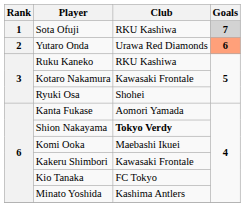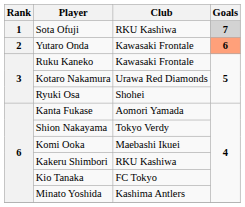 <table class="wikitable" style="text-align:center">
 <tr>
 <th>Rank</th>
 <th>Player</th>
 <th>Club</th>
 <th>Goals</th>
 </tr>
 <tr>
 <th rowspan="1">1</th>
 <td align="left"> Sota Ofuji</td>
 <td align="left">RKU Kashiwa</td>
 <td rowspan="1" style="background: lightgrey;"><strong>7</strong></td>
 </tr>
 <tr>
 <th rowspan="1">2</th>
 <td align="left"> Yutaro Onda</td>
-<td align="left">Urawa Red Diamonds</td>
+<td align="left">Kawasaki Frontale</td>
 <td rowspan="1" style="background: lightsalmon;"><strong>6</strong></td>
 </tr>
 <tr>
 <th rowspan="3">3</th>
 <td align="left"> Ruku Kaneko</td>
-<td align="left">RKU Kashiwa</td>
+<td align="left">Kawasaki Frontale</td>
 <td rowspan="3"><strong>5</strong></td>
 </tr>
 <tr>
 <td align="left"> Kotaro Nakamura</td>
-<td align="left">Kawasaki Frontale</td>
+<td align="left">Urawa Red Diamonds</td>
 </tr>
 <tr>
 <td align="left"> Ryuki Osa</td>
 <td align="left">Shohei</td>
 </tr>
 <tr>
 <th rowspan="6">6</th>
 <td align="left"> Kanta Fukase</td>
 <td align="left">Aomori Yamada</td>
 <td rowspan="6"><strong>4</strong></td>
 </tr>
 <tr>
 <td align="left"> Shion Nakayama</td>
-<td align="left"><strong>Tokyo Verdy</strong></td>
+<td align="left">Tokyo Verdy</td>
 </tr>
 <tr>
 <td align="left"> Komi Ooka</td>
 <td align="left">Maebashi Ikuei</td>
 </tr>
 <tr>
 <td align="left"> Kakeru Shimbori</td>
-<td align="left">Kawasaki Frontale</td>
+<td align="left">RKU Kashiwa</td>
 </tr>
 <tr>
 <td align="left"> Kio Tanaka</td>
 <td align="left">FC Tokyo</td>
 </tr>
 <tr>
 <td align="left"> Minato Yoshida</td>
 <td align="left">Kashima Antlers</td>
 </tr>
 <tr>
 </tr>
 </table>
